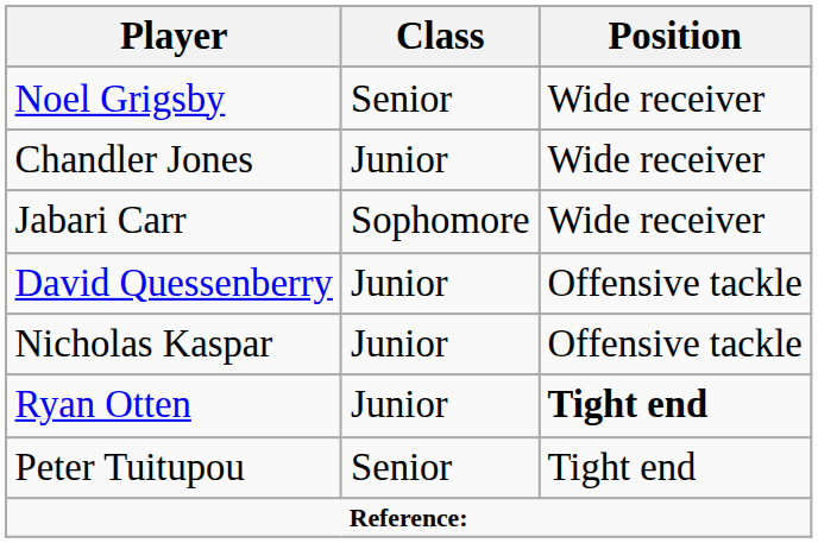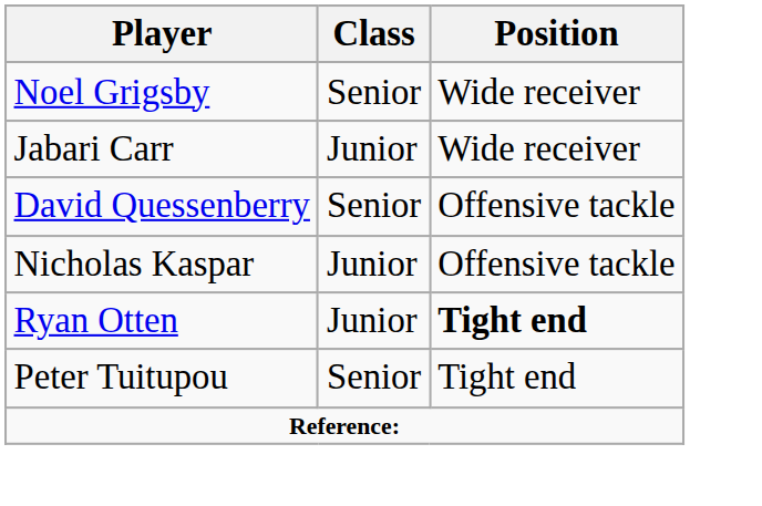 <table class="wikitable" border="1">
 <tr>
 <th>Player</th>
 <th>Class</th>
 <th>Position</th>
 </tr>
 <tr>
 <td><a href='#'>Noel Grigsby</a></td>
 <td>Senior</td>
 <td>Wide receiver</td>
 </tr>
 <tr>
-<td>Chandler Jones</td>
+<td>Jabari Carr</td>
 <td>Junior</td>
 <td>Wide receiver</td>
 </tr>
 <tr>
-<td>Jabari Carr</td>
-<td>Sophomore</td>
-<td>Wide receiver</td>
-</tr>
-<tr>
 <td><a href='#'>David Quessenberry</a></td>
-<td>Junior</td>
+<td>Senior</td>
 <td>Offensive tackle</td>
 </tr>
 <tr>
 <td>Nicholas Kaspar</td>
 <td>Junior</td>
 <td>Offensive tackle</td>
 </tr>
 <tr>
 <td><a href='#'>Ryan Otten</a></td>
 <td>Junior</td>
 <td><strong>Tight end</strong></td>
 </tr>
 <tr>
 <td>Peter Tuitupou</td>
 <td>Senior</td>
 <td>Tight end</td>
 </tr>
 <tr>
 <td colspan="3" style="font-size: 8pt" align="center"><strong>Reference:</strong></td>
 </tr>
 </table>
